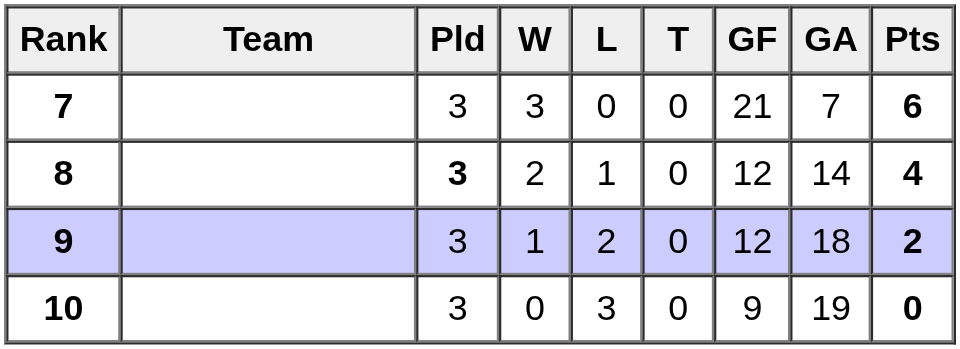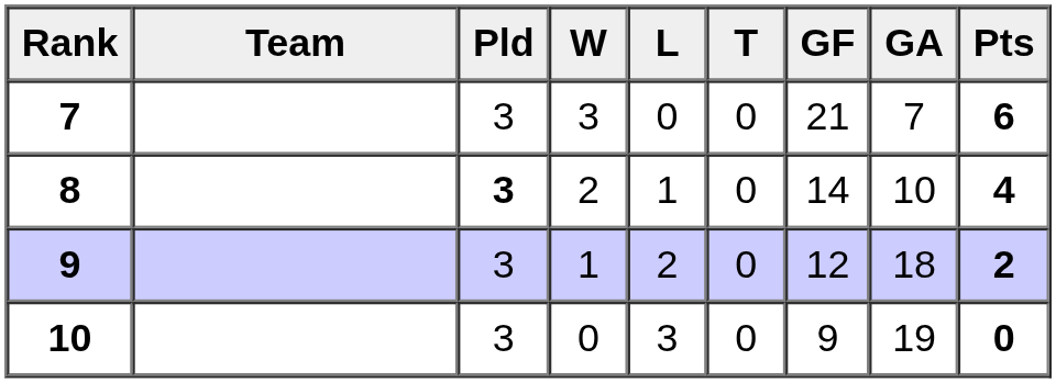 <table border=1 cellpadding=5 cellspacing=0>
 <tr>
 <th bgcolor="#efefef" width="20">Rank</th>
 <th bgcolor="#efefef" width="120">Team</th>
 <th bgcolor="#efefef" width="20">Pld</th>
 <th bgcolor="#efefef" width="20">W</th>
 <th bgcolor="#efefef" width="20">L</th>
 <th bgcolor="#efefef" width="20">T</th>
 <th bgcolor="#efefef" width="20">GF</th>
 <th bgcolor="#efefef" width="20">GA</th>
 <th bgcolor="#efefef" width="20">Pts</th>
 </tr>
 <tr align=center>
 <td><strong>7</strong></td>
 <td align=left></td>
 <td>3</td>
 <td>3</td>
 <td>0</td>
 <td>0</td>
 <td>21</td>
 <td>7</td>
 <td><strong>6</strong></td>
 </tr>
 <tr align=center>
 <td><strong>8</strong></td>
 <td align=left></td>
 <td><strong>3</strong></td>
 <td>2</td>
 <td>1</td>
 <td>0</td>
-<td>12</td>
 <td>14</td>
+<td>10</td>
 <td><strong>4</strong></td>
 </tr>
 <tr align=center bgcolor="ccccff">
 <td><strong>9</strong></td>
 <td align=left></td>
 <td>3</td>
 <td>1</td>
 <td>2</td>
 <td>0</td>
 <td>12</td>
 <td>18</td>
 <td><strong>2</strong></td>
 </tr>
 <tr align=center>
 <td><strong>10</strong></td>
 <td align=left></td>
 <td>3</td>
 <td>0</td>
 <td>3</td>
 <td>0</td>
 <td>9</td>
 <td>19</td>
 <td><strong>0</strong></td>
 </tr>
 </table>
